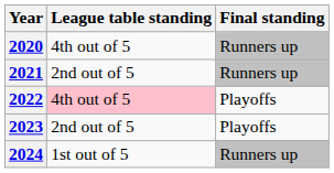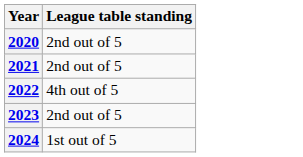 <table class="wikitable">
 <tr>
 <th>Year</th>
 <th>League table standing</th>
-<th>Final standing</th>
 </tr>
 <tr>
 <th><a href='#'>2020</a></th>
-<td>4th out of 5</td>
-<td style="background:silver;">Runners up</td>
+<td>2nd out of 5</td>
 </tr>
 <tr>
 <th><a href='#'>2021</a></th>
 <td>2nd out of 5</td>
-<td style="background:silver;">Runners up</td>
 </tr>
 <tr>
 <th><a href='#'>2022</a></th>
-<td style="background: pink;">4th out of 5</td>
-<td>Playoffs</td>
+<td>4th out of 5</td>
 </tr>
 <tr>
 <th><a href='#'>2023</a></th>
 <td>2nd out of 5</td>
-<td>Playoffs</td>
 </tr>
 <tr>
 <th><a href='#'>2024</a></th>
 <td>1st out of 5</td>
-<td style="background:silver;">Runners up</td>
 </tr>
 </table>
